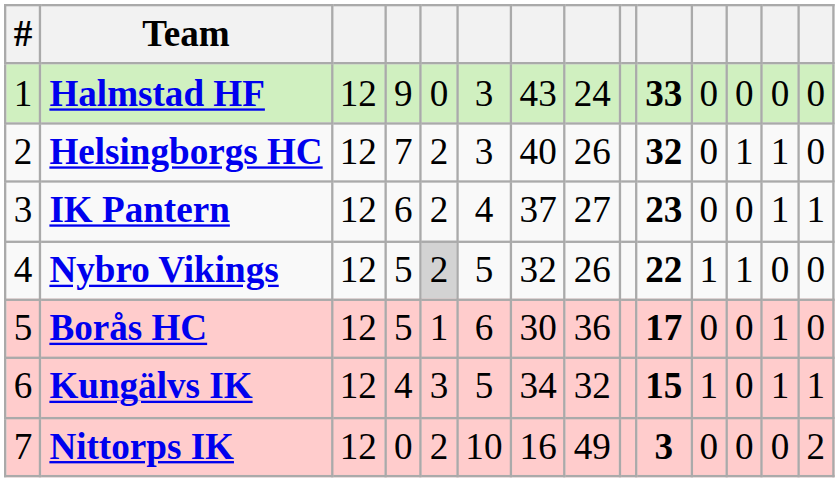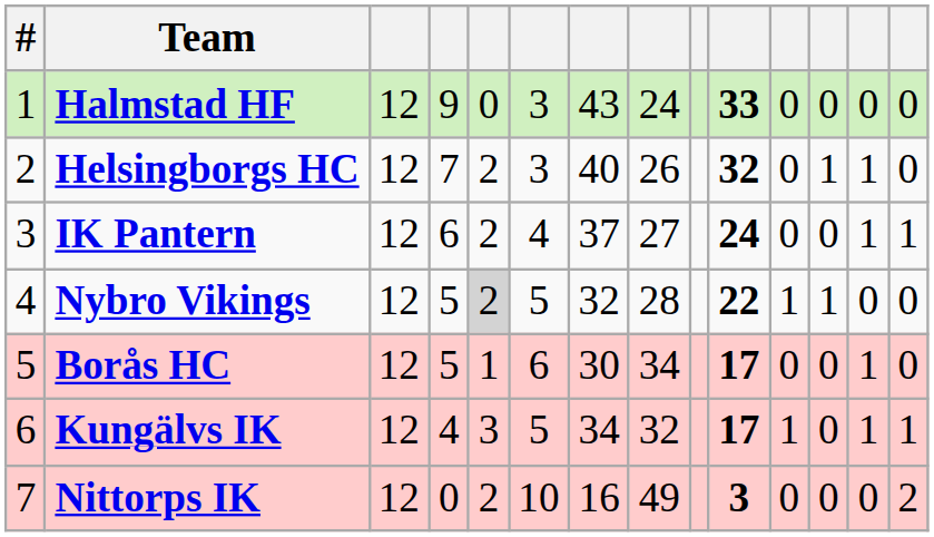 <table class="wikitable sortable">
 <tr>
 <th>#</th>
 <th>Team</th>
 <th></th>
 <th></th>
 <th></th>
 <th></th>
 <th></th>
 <th></th>
 <th></th>
 <th></th>
 <th></th>
 <th></th>
 <th></th>
 <th></th>
 </tr>
 <tr style="background: #D0F0C0;">
 <td>1</td>
 <td><strong><a href='#'>Halmstad HF</a></strong></td>
 <td style="text-align: center;">12</td>
 <td style="text-align: center;">9</td>
 <td style="text-align: center;">0</td>
 <td style="text-align: center;">3</td>
 <td style="text-align: center;">43</td>
 <td style="text-align: center;">24</td>
 <td style="text-align: center;"></td>
 <td style="text-align: center;"><strong>33</strong></td>
 <td style="text-align: center;">0</td>
 <td style="text-align: center;">0</td>
 <td style="text-align: center;">0</td>
 <td style="text-align: center;">0</td>
 </tr>
 <tr>
 <td>2</td>
 <td><strong><a href='#'>Helsingborgs HC</a></strong></td>
 <td style="text-align: center;">12</td>
 <td style="text-align: center;">7</td>
 <td style="text-align: center;">2</td>
 <td style="text-align: center;">3</td>
 <td style="text-align: center;">40</td>
 <td style="text-align: center;">26</td>
 <td style="text-align: center;"></td>
 <td style="text-align: center;"><strong>32</strong></td>
 <td style="text-align: center;">0</td>
 <td style="text-align: center;">1</td>
 <td style="text-align: center;">1</td>
 <td style="text-align: center;">0</td>
 </tr>
 <tr>
 <td>3</td>
 <td><strong><a href='#'>IK Pantern</a></strong></td>
 <td style="text-align: center;">12</td>
 <td style="text-align: center;">6</td>
 <td style="text-align: center;">2</td>
 <td style="text-align: center;">4</td>
 <td style="text-align: center;">37</td>
 <td style="text-align: center;">27</td>
 <td style="text-align: center;"></td>
-<td style="text-align: center;"><strong>23</strong></td>
+<td style="text-align: center;"><strong>24</strong></td>
 <td style="text-align: center;">0</td>
 <td style="text-align: center;">0</td>
 <td style="text-align: center;">1</td>
 <td style="text-align: center;">1</td>
 </tr>
 <tr>
 <td>4</td>
 <td><strong><a href='#'>Nybro Vikings</a></strong></td>
 <td style="text-align: center;">12</td>
 <td style="text-align: center;">5</td>
 <td style="background: lightgrey; text-align: center;">2</td>
 <td style="text-align: center;">5</td>
 <td style="text-align: center;">32</td>
-<td style="text-align: center;">26</td>
+<td style="text-align: center;">28</td>
 <td style="text-align: center;"></td>
 <td style="text-align: center;"><strong>22</strong></td>
 <td style="text-align: center;">1</td>
 <td style="text-align: center;">1</td>
 <td style="text-align: center;">0</td>
 <td style="text-align: center;">0</td>
 </tr>
 <tr style="background: #FFCCCC;">
 <td>5</td>
 <td><strong><a href='#'>Borås HC</a></strong></td>
 <td style="text-align: center;">12</td>
 <td style="text-align: center;">5</td>
 <td style="text-align: center;">1</td>
 <td style="text-align: center;">6</td>
 <td style="text-align: center;">30</td>
-<td style="text-align: center;">36</td>
+<td style="text-align: center;">34</td>
 <td style="text-align: center;"></td>
 <td style="text-align: center;"><strong>17</strong></td>
 <td style="text-align: center;">0</td>
 <td style="text-align: center;">0</td>
 <td style="text-align: center;">1</td>
 <td style="text-align: center;">0</td>
 </tr>
 <tr style="background: #FFCCCC;">
 <td>6</td>
 <td><strong><a href='#'>Kungälvs IK</a></strong></td>
 <td style="text-align: center;">12</td>
 <td style="text-align: center;">4</td>
 <td style="text-align: center;">3</td>
 <td style="text-align: center;">5</td>
 <td style="text-align: center;">34</td>
 <td style="text-align: center;">32</td>
 <td style="text-align: center;"></td>
-<td style="text-align: center;"><strong>15</strong></td>
+<td style="text-align: center;"><strong>17</strong></td>
 <td style="text-align: center;">1</td>
 <td style="text-align: center;">0</td>
 <td style="text-align: center;">1</td>
 <td style="text-align: center;">1</td>
 </tr>
 <tr style="background: #FFCCCC;">
 <td>7</td>
 <td><strong><a href='#'>Nittorps IK</a></strong></td>
 <td style="text-align: center;">12</td>
 <td style="text-align: center;">0</td>
 <td style="text-align: center;">2</td>
 <td style="text-align: center;">10</td>
 <td style="text-align: center;">16</td>
 <td style="text-align: center;">49</td>
 <td style="text-align: center;"></td>
 <td style="text-align: center;"><strong>3</strong></td>
 <td style="text-align: center;">0</td>
 <td style="text-align: center;">0</td>
 <td style="text-align: center;">0</td>
 <td style="text-align: center;">2</td>
 </tr>
 </table>
